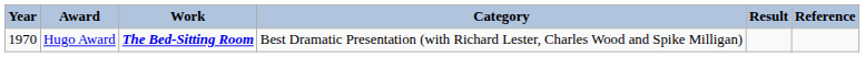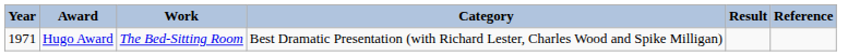 <table class="wikitable" style="font-size:90%">
 <tr style="text-align:center;">
 <th style="background:#B0C4DE;">Year</th>
 <th style="background:#B0C4DE;">Award</th>
 <th style="background:#B0C4DE;">Work</th>
 <th style="background:#B0C4DE;">Category</th>
 <th style="background:#B0C4DE;">Result</th>
 <th style="background:#B0C4DE;">Reference</th>
 </tr>
 <tr>
-<td>1970</td>
+<td>1971</td>
 <td><a href='#'>Hugo Award</a></td>
-<td><strong><em><a href='#'>The Bed-Sitting Room</a></em></strong></td>
+<td><em><a href='#'>The Bed-Sitting Room</a></em></td>
 <td>Best Dramatic Presentation (with Richard Lester, Charles Wood and Spike Milligan)</td>
 <td></td>
 <td></td>
 </tr>
 </table>
